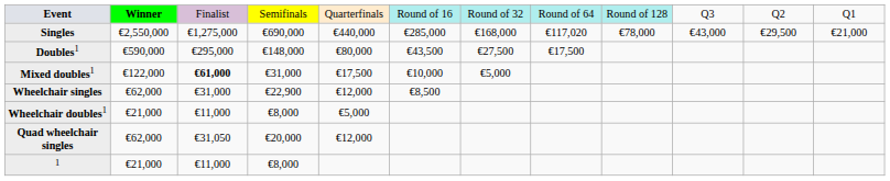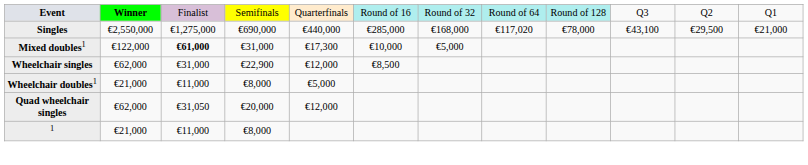 <table class=wikitable style=font-size:90%;text-align:center>
 <tr>
 <td width=130 bgcolor=#dfe2e9><strong>Event</strong></td>
 <td width=80 bgcolor=lime><strong>Winner</strong></td>
 <td width=85 bgcolor=#D8BFD8>Finalist</td>
 <td width=85 bgcolor=#FFFF00>Semifinals</td>
 <td width=85 bgcolor=#ffebcd>Quarterfinals</td>
 <td width=85 bgcolor=#afeeee>Round of 16</td>
 <td width=85 bgcolor=#afeeee>Round of 32</td>
 <td width=85 bgcolor=#afeeee>Round of 64</td>
 <td width=85 bgcolor=#afeeee>Round of 128</td>
 <td width=85>Q3</td>
 <td width=85>Q2</td>
 <td width=85>Q1</td>
 </tr>
 <tr>
 <td style="background:#ededed;"><strong>Singles</strong></td>
 <td>€2,550,000</td>
 <td>€1,275,000</td>
 <td>€690,000</td>
 <td>€440,000</td>
 <td>€285,000</td>
 <td>€168,000</td>
 <td>€117,020</td>
 <td>€78,000</td>
-<td>€43,000</td>
+<td>€43,100</td>
 <td>€29,500</td>
 <td>€21,000</td>
-</tr>
-<tr>
-<td style="background:#ededed;"><strong>Doubles</strong><sup>1</sup></td>
-<td>€590,000</td>
-<td>€295,000</td>
-<td>€148,000</td>
-<td>€80,000</td>
-<td>€43,500</td>
-<td>€27,500</td>
-<td>€17,500</td>
-<td></td>
-<td></td>
-<td></td>
-<td></td>
 </tr>
 <tr>
 <td style="background:#ededed;"><strong>Mixed doubles</strong><sup>1</sup></td>
 <td>€122,000</td>
 <td><strong>€61,000</strong></td>
 <td>€31,000</td>
-<td>€17,500</td>
+<td>€17,300</td>
 <td>€10,000</td>
 <td>€5,000</td>
 <td></td>
 <td></td>
 <td></td>
 <td></td>
 <td></td>
 </tr>
 <tr>
 <td style="background:#ededed;"><strong>Wheelchair singles</strong></td>
 <td>€62,000</td>
 <td>€31,000</td>
 <td>€22,900</td>
 <td>€12,000</td>
 <td>€8,500</td>
 <td></td>
 <td></td>
 <td></td>
 <td></td>
 <td></td>
 <td></td>
 </tr>
 <tr>
 <td style="background:#ededed;"><strong>Wheelchair doubles</strong><sup>1</sup></td>
 <td>€21,000</td>
 <td>€11,000</td>
 <td>€8,000</td>
 <td>€5,000</td>
 <td></td>
 <td></td>
 <td></td>
 <td></td>
 <td></td>
 <td></td>
 <td></td>
 </tr>
 <tr>
 <td style="background:#ededed;"><strong>Quad wheelchair singles</strong></td>
 <td>€62,000</td>
 <td>€31,050</td>
 <td>€20,000</td>
 <td>€12,000</td>
 <td></td>
 <td></td>
 <td></td>
 <td></td>
 <td></td>
 <td></td>
 <td></td>
 </tr>
 <tr>
 <td style="background:#ededed;"><strong></strong><sup>1</sup></td>
 <td>€21,000</td>
 <td>€11,000</td>
 <td>€8,000</td>
 <td></td>
 <td></td>
 <td></td>
 <td></td>
 <td></td>
 <td></td>
 <td></td>
 <td></td>
 </tr>
 </table>
